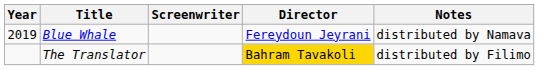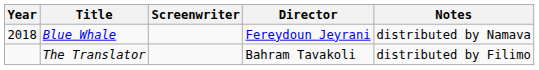 <table class="wikitable sortable">
 <tr>
 <th>Year</th>
 <th>Title</th>
 <th>Screenwriter</th>
 <th>Director</th>
 <th>Notes</th>
 </tr>
 <tr>
-<td>2019</td>
+<td>2018</td>
 <td><em><a href='#'>Blue Whale</a></em></td>
 <td></td>
 <td><a href='#'>Fereydoun Jeyrani</a></td>
 <td>distributed by Namava</td>
 </tr>
 <tr>
 <td></td>
 <td><em>The Translator</em></td>
 <td></td>
-<td style="background: gold;">Bahram Tavakoli</td>
+<td>Bahram Tavakoli</td>
 <td>distributed by Filimo</td>
 </tr>
 </table>
